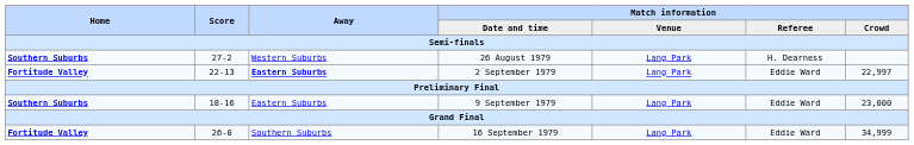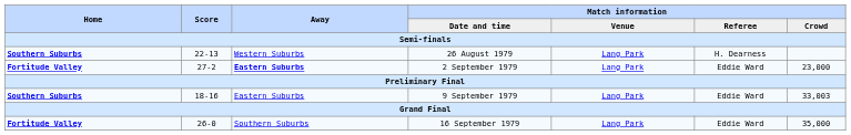 <table border=1 style="border-collapse:collapse; font-size:90%; text-align:center;" cellpadding=3 cellspacing=0 width=100%>
 <tr bgcolor=#C1D8FF>
 <th rowspan=2 width=21%>Home</th>
 <th rowspan=2 width=6%>Score</th>
 <th rowspan=2 width=21%>Away</th>
 <th colspan=6>Match information</th>
 </tr>
 <tr bgcolor=#EFEFEF>
 <th width=17%>Date and time</th>
 <th width=17%>Venue</th>
 <th width=11%>Referee</th>
 <th width=7%>Crowd</th>
 </tr>
 <tr bgcolor="#D0E7FF">
 <td colspan=7><strong>Semi-finals</strong></td>
 </tr>
 <tr bgcolor=#F5FAFF>
 <td align=left> <strong><a href='#'>Southern Suburbs</a></strong></td>
-<td>27-2</td>
+<td>22-13</td>
 <td align=left> <a href='#'>Western Suburbs</a></td>
 <td>26 August 1979</td>
 <td><a href='#'>Lang Park</a></td>
 <td>H. Dearness</td>
 <td></td>
 </tr>
 <tr bgcolor=#F5FAFF>
 <td align=left> <strong><a href='#'>Fortitude Valley</a></strong></td>
-<td>22-13</td>
+<td>27-2</td>
 <td align=left><strong> <a href='#'>Eastern Suburbs</a></strong></td>
 <td>2 September 1979</td>
 <td><a href='#'>Lang Park</a></td>
 <td>Eddie Ward</td>
-<td>22,997</td>
+<td>23,000</td>
 </tr>
 <tr bgcolor="#D0E7FF">
 <td colspan=7><strong>Preliminary Final</strong></td>
 </tr>
 <tr bgcolor=#F5FAFF>
 <td align=left> <strong><a href='#'>Southern Suburbs</a></strong></td>
 <td>18-16</td>
 <td align=left> <a href='#'>Eastern Suburbs</a></td>
 <td>9 September 1979</td>
 <td><a href='#'>Lang Park</a></td>
 <td>Eddie Ward</td>
-<td>23,000</td>
+<td>33,003</td>
 </tr>
 <tr bgcolor="#D0E7FF">
 <td colspan=7><strong>Grand Final</strong></td>
 </tr>
 <tr bgcolor=#F5FAFF>
 <td align=left> <strong><a href='#'>Fortitude Valley</a></strong></td>
 <td>26-0</td>
 <td align=left> <a href='#'>Southern Suburbs</a></td>
 <td>16 September 1979</td>
 <td><a href='#'>Lang Park</a></td>
 <td>Eddie Ward</td>
-<td>34,999</td>
+<td>35,000</td>
 </tr>
 </table>
